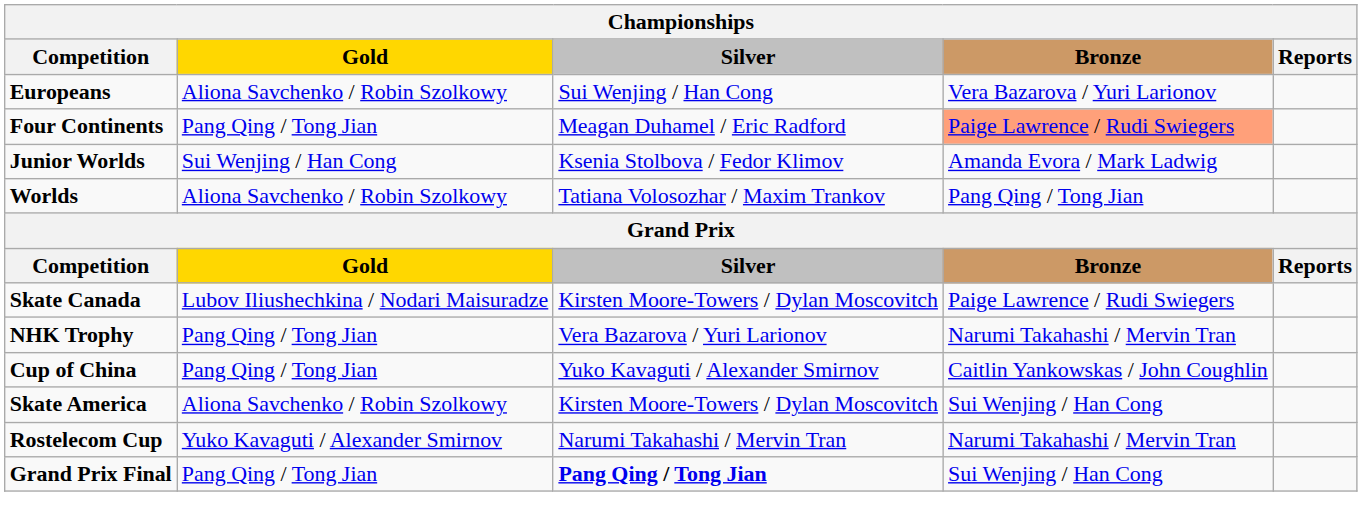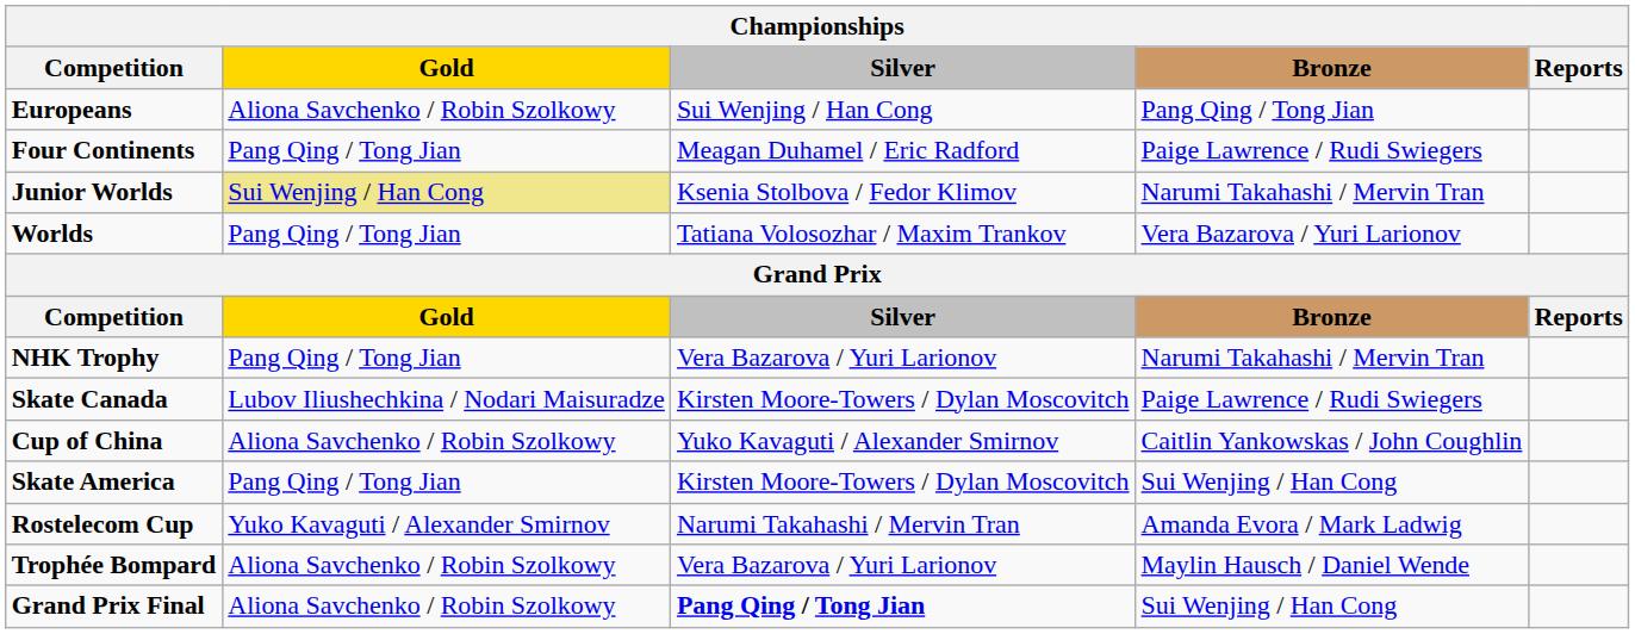 <table class="wikitable">
 <tr>
 <th colspan=5>Championships</th>
 </tr>
 <tr>
 <th>Competition</th>
 <td align="center" bgcolor="gold"><strong>Gold</strong></td>
 <td align="center" bgcolor="silver"><strong>Silver</strong></td>
 <td align="center" bgcolor="cc9966"><strong>Bronze</strong></td>
 <th>Reports</th>
 </tr>
 <tr>
 <td><strong>Europeans</strong></td>
 <td> <a href='#'>Aliona Savchenko</a> / <a href='#'>Robin Szolkowy</a></td>
 <td> <a href='#'>Sui Wenjing</a> / <a href='#'>Han Cong</a></td>
-<td> <a href='#'>Vera Bazarova</a> / <a href='#'>Yuri Larionov</a></td>
+<td> <a href='#'>Pang Qing</a> / <a href='#'>Tong Jian</a></td>
 <td></td>
 </tr>
 <tr>
 <td><strong>Four Continents</strong></td>
 <td> <a href='#'>Pang Qing</a> / <a href='#'>Tong Jian</a></td>
 <td> <a href='#'>Meagan Duhamel</a> / <a href='#'>Eric Radford</a></td>
-<td style="background: lightsalmon;"> <a href='#'>Paige Lawrence</a> / <a href='#'>Rudi Swiegers</a></td>
+<td> <a href='#'>Paige Lawrence</a> / <a href='#'>Rudi Swiegers</a></td>
 <td></td>
 </tr>
 <tr>
 <td><strong>Junior Worlds</strong></td>
-<td> <a href='#'>Sui Wenjing</a> / <a href='#'>Han Cong</a></td>
+<td style="background: khaki;"> <a href='#'>Sui Wenjing</a> / <a href='#'>Han Cong</a></td>
 <td> <a href='#'>Ksenia Stolbova</a> / <a href='#'>Fedor Klimov</a></td>
-<td> <a href='#'>Amanda Evora</a> / <a href='#'>Mark Ladwig</a></td>
+<td> <a href='#'>Narumi Takahashi</a> / <a href='#'>Mervin Tran</a></td>
 <td></td>
 </tr>
 <tr>
 <td><strong>Worlds</strong></td>
-<td> <a href='#'>Aliona Savchenko</a> / <a href='#'>Robin Szolkowy</a></td>
+<td> <a href='#'>Pang Qing</a> / <a href='#'>Tong Jian</a></td>
 <td> <a href='#'>Tatiana Volosozhar</a> / <a href='#'>Maxim Trankov</a></td>
-<td> <a href='#'>Pang Qing</a> / <a href='#'>Tong Jian</a></td>
+<td> <a href='#'>Vera Bazarova</a> / <a href='#'>Yuri Larionov</a></td>
 <td></td>
 </tr>
 <tr>
 <th colspan=5>Grand Prix</th>
 </tr>
 <tr>
 <th>Competition</th>
 <td align="center" bgcolor="gold"><strong>Gold</strong></td>
 <td align="center" bgcolor="silver"><strong>Silver</strong></td>
 <td align="center" bgcolor="cc9966"><strong>Bronze</strong></td>
 <th>Reports</th>
 </tr>
 <tr>
+<td><strong>NHK Trophy</strong></td>
+<td> <a href='#'>Pang Qing</a> / <a href='#'>Tong Jian</a></td>
+<td> <a href='#'>Vera Bazarova</a> / <a href='#'>Yuri Larionov</a></td>
+<td> <a href='#'>Narumi Takahashi</a> / <a href='#'>Mervin Tran</a></td>
+<td></td>
+</tr>
+<tr>
 <td><strong>Skate Canada</strong></td>
 <td> <a href='#'>Lubov Iliushechkina</a> / <a href='#'>Nodari Maisuradze</a></td>
 <td> <a href='#'>Kirsten Moore-Towers</a> / <a href='#'>Dylan Moscovitch</a></td>
 <td> <a href='#'>Paige Lawrence</a> / <a href='#'>Rudi Swiegers</a></td>
 <td></td>
 </tr>
 <tr>
-<td><strong>NHK Trophy</strong></td>
-<td> <a href='#'>Pang Qing</a> / <a href='#'>Tong Jian</a></td>
-<td> <a href='#'>Vera Bazarova</a> / <a href='#'>Yuri Larionov</a></td>
-<td> <a href='#'>Narumi Takahashi</a> / <a href='#'>Mervin Tran</a></td>
-<td></td>
-</tr>
-<tr>
 <td><strong>Cup of China</strong></td>
-<td> <a href='#'>Pang Qing</a> / <a href='#'>Tong Jian</a></td>
+<td> <a href='#'>Aliona Savchenko</a> / <a href='#'>Robin Szolkowy</a></td>
 <td> <a href='#'>Yuko Kavaguti</a> / <a href='#'>Alexander Smirnov</a></td>
 <td> <a href='#'>Caitlin Yankowskas</a> / <a href='#'>John Coughlin</a></td>
 <td></td>
 </tr>
 <tr>
 <td><strong>Skate America</strong></td>
-<td> <a href='#'>Aliona Savchenko</a> / <a href='#'>Robin Szolkowy</a></td>
+<td> <a href='#'>Pang Qing</a> / <a href='#'>Tong Jian</a></td>
 <td> <a href='#'>Kirsten Moore-Towers</a> / <a href='#'>Dylan Moscovitch</a></td>
 <td> <a href='#'>Sui Wenjing</a> / <a href='#'>Han Cong</a></td>
 <td></td>
 </tr>
 <tr>
 <td><strong>Rostelecom Cup</strong></td>
 <td> <a href='#'>Yuko Kavaguti</a> / <a href='#'>Alexander Smirnov</a></td>
 <td> <a href='#'>Narumi Takahashi</a> / <a href='#'>Mervin Tran</a></td>
-<td> <a href='#'>Narumi Takahashi</a> / <a href='#'>Mervin Tran</a></td>
+<td> <a href='#'>Amanda Evora</a> / <a href='#'>Mark Ladwig</a></td>
+<td></td>
+</tr>
+<tr>
+<td><strong>Trophée Bompard</strong></td>
+<td> <a href='#'>Aliona Savchenko</a> / <a href='#'>Robin Szolkowy</a></td>
+<td> <a href='#'>Vera Bazarova</a> / <a href='#'>Yuri Larionov</a></td>
+<td> <a href='#'>Maylin Hausch</a> / <a href='#'>Daniel Wende</a></td>
 <td></td>
 </tr>
 <tr>
 <td><strong>Grand Prix Final</strong></td>
-<td> <a href='#'>Pang Qing</a> / <a href='#'>Tong Jian</a></td>
+<td> <a href='#'>Aliona Savchenko</a> / <a href='#'>Robin Szolkowy</a></td>
 <td><strong> <a href='#'>Pang Qing</a> / <a href='#'>Tong Jian</a></strong></td>
 <td> <a href='#'>Sui Wenjing</a> / <a href='#'>Han Cong</a></td>
 <td></td>
 </tr>
 </table>
